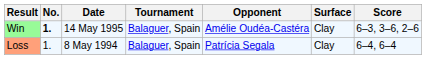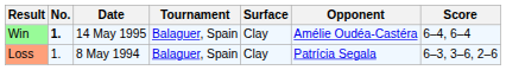 <table class="sortable wikitable" style=font-size:97%>
 <tr>
 <th>Result</th>
 <th>No.</th>
 <th>Date</th>
 <th>Tournament</th>
+<th>Surface</th>
 <th>Opponent</th>
-<th>Surface</th>
 <th>Score</th>
 </tr>
 <tr style="background:#f0f8ff;">
 <td style="background:#98fb98;">Win</td>
 <td><strong>1.</strong></td>
 <td>14 May 1995</td>
 <td><a href='#'>Balaguer</a>, Spain</td>
+<td>Clay</td>
 <td> <a href='#'>Amélie Oudéa-Castéra</a></td>
-<td>Clay</td>
-<td>6–3, 3–6, 2–6</td>
+<td>6–4, 6–4</td>
 </tr>
 <tr style="background:#f0f8ff;">
 <td style="background:#ffa07a;">Loss</td>
 <td>1.</td>
 <td>8 May 1994</td>
 <td><a href='#'>Balaguer</a>, Spain</td>
+<td>Clay</td>
 <td> <a href='#'>Patrícia Segala</a></td>
-<td>Clay</td>
-<td>6–4, 6–4</td>
+<td>6–3, 3–6, 2–6</td>
 </tr>
 </table>
